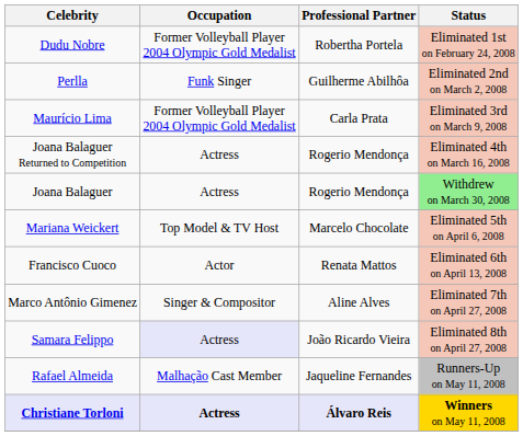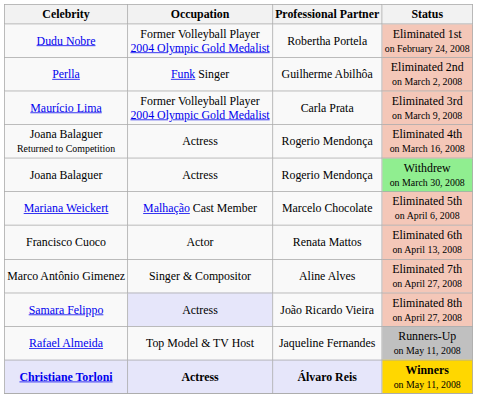 <table class="wikitable" align=center border="2" cellpadding="3" cellspacing="0" style="text-align:center; font-size:95%">
 <tr>
 <th>Celebrity</th>
 <th>Occupation</th>
 <th>Professional Partner</th>
 <th>Status</th>
 </tr>
 <tr>
 <td><a href='#'>Dudu Nobre</a></td>
 <td>Former Volleyball Player<br><a href='#'>2004 Olympic Gold Medalist</a></td>
 <td>Robertha Portela</td>
 <td bgcolor="F4C7B8">Eliminated 1st<br><small>on February 24, 2008</small></td>
 </tr>
 <tr>
 <td><a href='#'>Perlla</a></td>
 <td><a href='#'>Funk</a> Singer</td>
 <td>Guilherme Abilhôa</td>
 <td bgcolor="F4C7B8">Eliminated 2nd<br><small>on March 2, 2008</small></td>
 </tr>
 <tr>
 <td><a href='#'>Maurício Lima</a></td>
 <td>Former Volleyball Player<br><a href='#'>2004 Olympic Gold Medalist</a></td>
 <td>Carla Prata</td>
 <td bgcolor="F4C7B8">Eliminated 3rd<br><small>on March 9, 2008</small></td>
 </tr>
 <tr>
 <td>Joana Balaguer<br><small>Returned to Competition</small></td>
 <td>Actress</td>
 <td>Rogerio Mendonça</td>
 <td bgcolor="F4C7B8">Eliminated 4th<br><small>on March 16, 2008</small></td>
 </tr>
 <tr>
 <td>Joana Balaguer</td>
 <td>Actress</td>
 <td>Rogerio Mendonça</td>
 <td bgcolor="90EE90">Withdrew <br><small>on March 30, 2008</small></td>
 </tr>
 <tr>
 <td><a href='#'>Mariana Weickert</a></td>
-<td>Top Model & TV Host</td>
+<td><a href='#'>Malhação</a> Cast Member</td>
 <td>Marcelo Chocolate</td>
 <td bgcolor="F4C7B8">Eliminated 5th<br><small>on April 6, 2008</small></td>
 </tr>
 <tr>
 <td>Francisco Cuoco</td>
 <td>Actor</td>
 <td>Renata Mattos</td>
 <td bgcolor="F4C7B8">Eliminated 6th<br><small>on April 13, 2008</small></td>
 </tr>
 <tr>
 <td>Marco Antônio Gimenez</td>
 <td>Singer & Compositor</td>
 <td>Aline Alves</td>
 <td bgcolor="F4C7B8">Eliminated 7th<br><small>on April 27, 2008</small></td>
 </tr>
 <tr>
 <td><a href='#'>Samara Felippo</a></td>
 <td style="background: lavender;">Actress</td>
 <td>João Ricardo Vieira</td>
 <td bgcolor="F4C7B8">Eliminated 8th<br><small>on April 27, 2008</small></td>
 </tr>
 <tr>
 <td><a href='#'>Rafael Almeida</a></td>
-<td><a href='#'>Malhação</a> Cast Member</td>
+<td>Top Model & TV Host</td>
 <td>Jaqueline Fernandes</td>
 <td bgcolor="C0C0C0">Runners-Up<br><small>on May 11, 2008</small></td>
 </tr>
 <tr>
 <td bgcolor="E6E6FA"><strong><a href='#'>Christiane Torloni</a></strong></td>
 <td bgcolor="E6E6FA"><strong>Actress</strong></td>
 <td bgcolor="E6E6FA"><strong>Álvaro Reis</strong></td>
 <td bgcolor="FFD700"><strong>Winners</strong><br><small>on May 11, 2008</small></td>
 </tr>
 <tr>
 </tr>
 </table>
